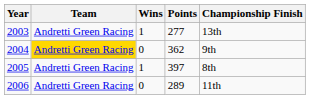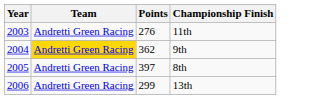 <table class="wikitable" style="font-size: 95%;">
 <tr>
 <th>Year</th>
 <th>Team</th>
-<th>Wins</th>
 <th>Points</th>
 <th>Championship Finish</th>
 </tr>
 <tr>
 <td><a href='#'>2003</a></td>
 <td><a href='#'>Andretti Green Racing</a></td>
-<td>1</td>
-<td>277</td>
-<td>13th</td>
+<td>276</td>
+<td>11th</td>
 </tr>
 <tr>
 <td><a href='#'>2004</a></td>
 <td style="background: gold;"><a href='#'>Andretti Green Racing</a></td>
-<td>0</td>
 <td>362</td>
 <td>9th</td>
 </tr>
 <tr>
 <td><a href='#'>2005</a></td>
 <td><a href='#'>Andretti Green Racing</a></td>
-<td>1</td>
 <td>397</td>
 <td>8th</td>
 </tr>
 <tr>
 <td><a href='#'>2006</a></td>
 <td><a href='#'>Andretti Green Racing</a></td>
-<td>0</td>
-<td>289</td>
-<td>11th</td>
+<td>299</td>
+<td>13th</td>
 </tr>
 </table>
